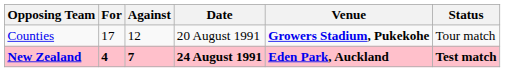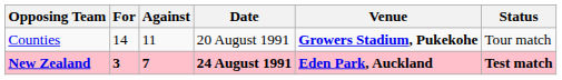 <table class=wikitable>
 <tr>
 <th>Opposing Team</th>
 <th>For</th>
 <th>Against</th>
 <th>Date</th>
 <th>Venue</th>
 <th>Status</th>
 </tr>
 <tr>
 <td><a href='#'>Counties</a></td>
-<td>17</td>
-<td>12</td>
+<td>14</td>
+<td>11</td>
 <td>20 August 1991</td>
 <td><strong><a href='#'>Growers Stadium</a>, Pukekohe</strong></td>
 <td>Tour match</td>
 </tr>
 <tr bgcolor=pink>
 <td><strong><a href='#'>New Zealand</a></strong></td>
-<td><strong>4</strong></td>
+<td><strong>3</strong></td>
 <td><strong>7</strong></td>
 <td><strong>24 August 1991</strong></td>
 <td><strong><a href='#'>Eden Park</a>, Auckland</strong></td>
 <td><strong>Test match</strong></td>
 </tr>
 </table>
